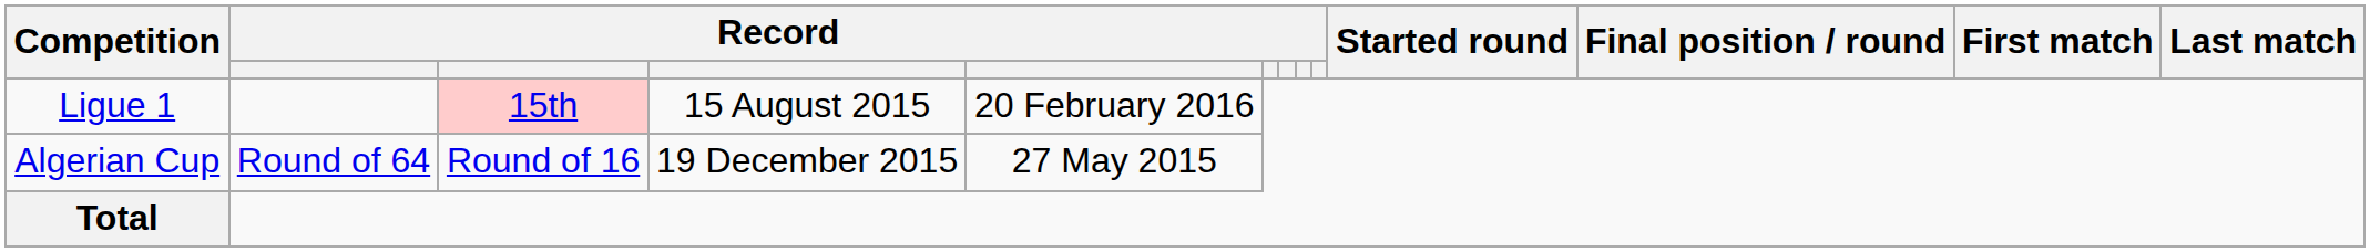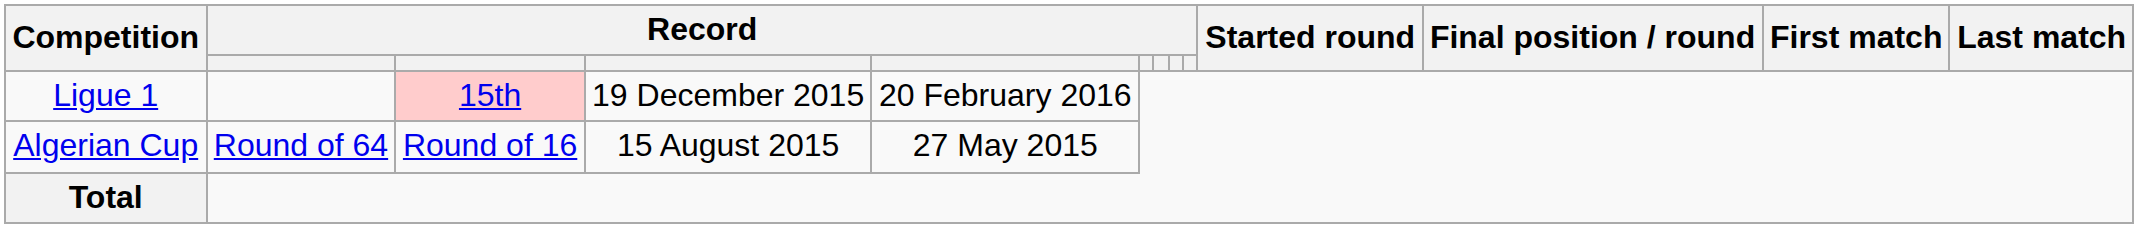 <table class="wikitable" style="text-align: center">
 <tr>
 <th rowspan=2>Competition</th>
 <th colspan=8>Record</th>
 <th rowspan=2>Started round</th>
 <th rowspan=2>Final position / round</th>
 <th rowspan=2>First match</th>
 <th rowspan=2>Last match</th>
 </tr>
 <tr>
 <th></th>
 <th></th>
 <th></th>
 <th></th>
 <th></th>
 <th></th>
 <th></th>
 <th></th>
 </tr>
 <tr>
 <td><a href='#'>Ligue 1</a><br></td>
 <td></td>
 <td style="background:#FFCCCC;"><a href='#'>15th</a></td>
-<td>15 August 2015</td>
+<td>19 December 2015</td>
 <td>20 February 2016</td>
 </tr>
 <tr>
 <td><a href='#'>Algerian Cup</a><br></td>
 <td><a href='#'>Round of 64</a></td>
 <td><a href='#'>Round of 16</a></td>
-<td>19 December 2015</td>
+<td>15 August 2015</td>
 <td>27 May 2015</td>
 </tr>
 <tr>
 <th>Total<br></th>
 </tr>
 </table>
